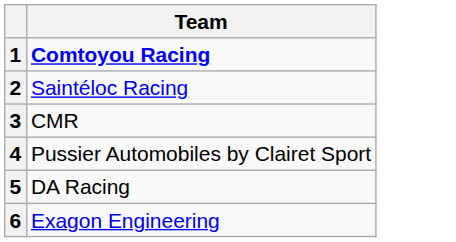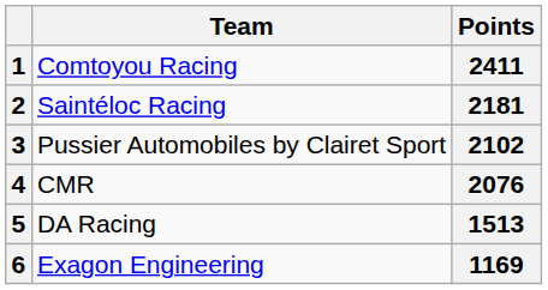 <table class="wikitable" style="font-size: 95%">
 <tr>
 <th></th>
 <th>Team</th>
+<th>Points</th>
 </tr>
 <tr>
 <th>1</th>
-<td><strong> <a href='#'>Comtoyou Racing</a></strong></td>
+<td> <a href='#'>Comtoyou Racing</a></td>
+<th>2411</th>
 </tr>
 <tr>
 <th>2</th>
 <td> <a href='#'>Saintéloc Racing</a></td>
+<th>2181</th>
 </tr>
 <tr>
 <th>3</th>
-<td> CMR</td>
+<td> Pussier Automobiles by Clairet Sport</td>
+<th>2102</th>
 </tr>
 <tr>
 <th>4</th>
-<td> Pussier Automobiles by Clairet Sport</td>
+<td> CMR</td>
+<th>2076</th>
 </tr>
 <tr>
 <th>5</th>
 <td> DA Racing</td>
+<th>1513</th>
 </tr>
 <tr>
 <th>6</th>
 <td> <a href='#'>Exagon Engineering</a></td>
+<th>1169</th>
 </tr>
 </table>
